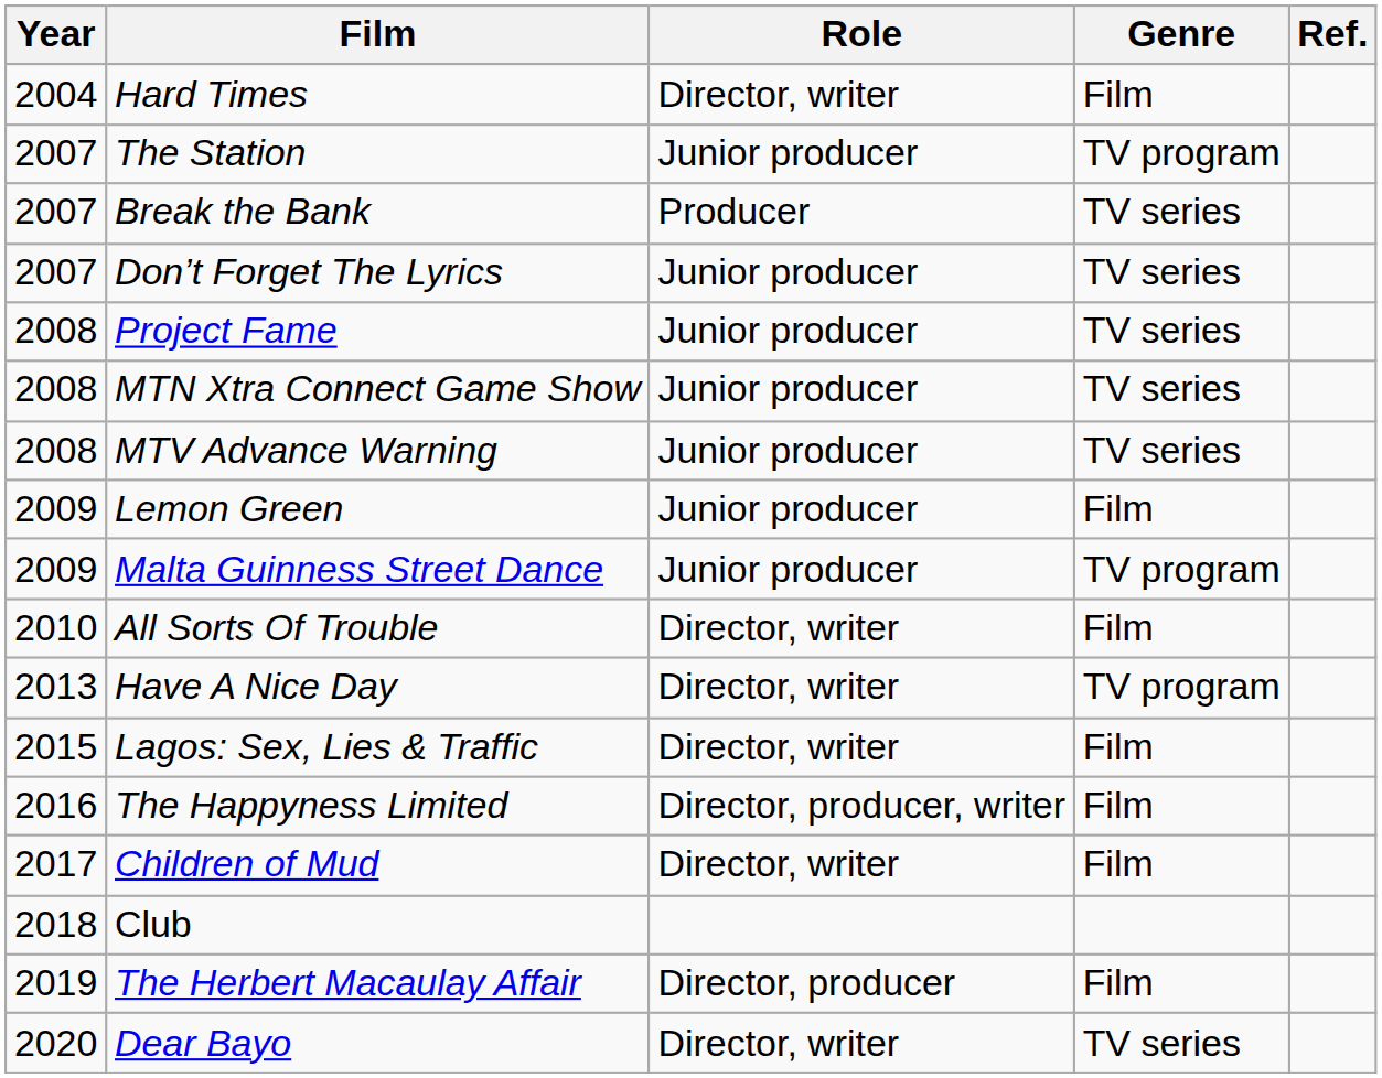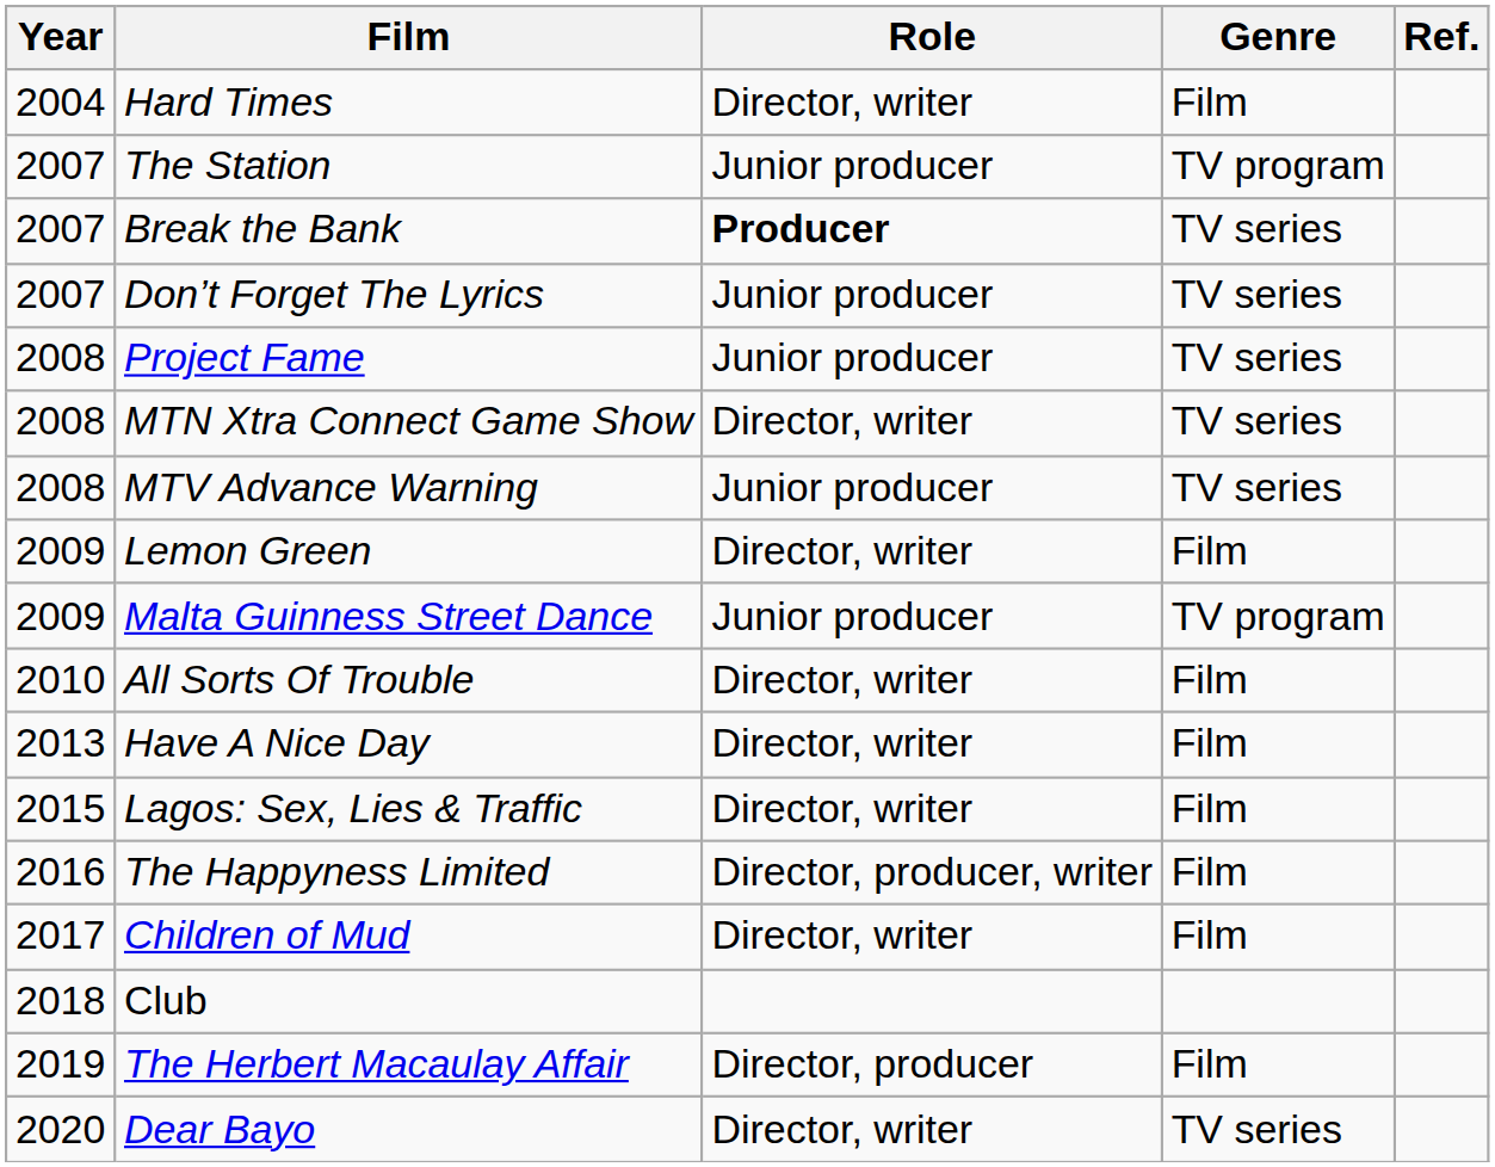 <table class="wikitable">
 <tr>
 <th>Year</th>
 <th>Film</th>
 <th>Role</th>
 <th>Genre</th>
 <th>Ref.</th>
 </tr>
 <tr>
 <td>2004</td>
 <td><em>Hard Times</em></td>
 <td>Director, writer</td>
 <td>Film</td>
 <td></td>
 </tr>
 <tr>
 <td>2007</td>
 <td><em>The Station</em></td>
 <td>Junior producer</td>
 <td>TV program</td>
 <td></td>
 </tr>
 <tr>
 <td>2007</td>
 <td><em>Break the Bank</em></td>
-<td>Producer</td>
+<td><strong>Producer</strong></td>
 <td>TV series</td>
 <td></td>
 </tr>
 <tr>
 <td>2007</td>
 <td><em>Don’t Forget The Lyrics</em></td>
 <td>Junior producer</td>
 <td>TV series</td>
 <td></td>
 </tr>
 <tr>
 <td>2008</td>
 <td><em><a href='#'>Project Fame</a></em></td>
 <td>Junior producer</td>
 <td>TV series</td>
 <td></td>
 </tr>
 <tr>
 <td>2008</td>
 <td><em>MTN Xtra Connect Game Show</em></td>
-<td>Junior producer</td>
+<td>Director, writer</td>
 <td>TV series</td>
 <td></td>
 </tr>
 <tr>
 <td>2008</td>
 <td><em>MTV Advance Warning</em></td>
 <td>Junior producer</td>
 <td>TV series</td>
 <td></td>
 </tr>
 <tr>
 <td>2009</td>
 <td><em>Lemon Green</em></td>
-<td>Junior producer</td>
+<td>Director, writer</td>
 <td>Film</td>
 <td></td>
 </tr>
 <tr>
 <td>2009</td>
 <td><em><a href='#'>Malta Guinness Street Dance</a></em></td>
 <td>Junior producer</td>
 <td>TV program</td>
 <td></td>
 </tr>
 <tr>
 <td>2010</td>
 <td><em>All Sorts Of Trouble</em></td>
 <td>Director, writer</td>
 <td>Film</td>
 <td></td>
 </tr>
 <tr>
 <td>2013</td>
 <td><em>Have A Nice Day</em></td>
 <td>Director, writer</td>
-<td>TV program</td>
+<td>Film</td>
 <td></td>
 </tr>
 <tr>
 <td>2015</td>
 <td><em>Lagos: Sex, Lies & Traffic</em></td>
 <td>Director, writer</td>
 <td>Film</td>
 <td></td>
 </tr>
 <tr>
 <td>2016</td>
 <td><em>The Happyness Limited</em></td>
 <td>Director, producer, writer</td>
 <td>Film</td>
 <td></td>
 </tr>
 <tr>
 <td>2017</td>
 <td><em><a href='#'>Children of Mud</a></em></td>
 <td>Director, writer</td>
 <td>Film</td>
 <td></td>
 </tr>
 <tr>
 <td>2018</td>
 <td>Club</td>
 <td></td>
 <td></td>
 <td></td>
 </tr>
 <tr>
 <td>2019</td>
 <td><em><a href='#'>The Herbert Macaulay Affair</a></em></td>
 <td>Director, producer</td>
 <td>Film</td>
 <td></td>
 </tr>
 <tr>
 <td>2020</td>
 <td><em><a href='#'>Dear Bayo</a></em></td>
 <td>Director, writer</td>
 <td>TV series</td>
 <td></td>
 </tr>
 </table>
